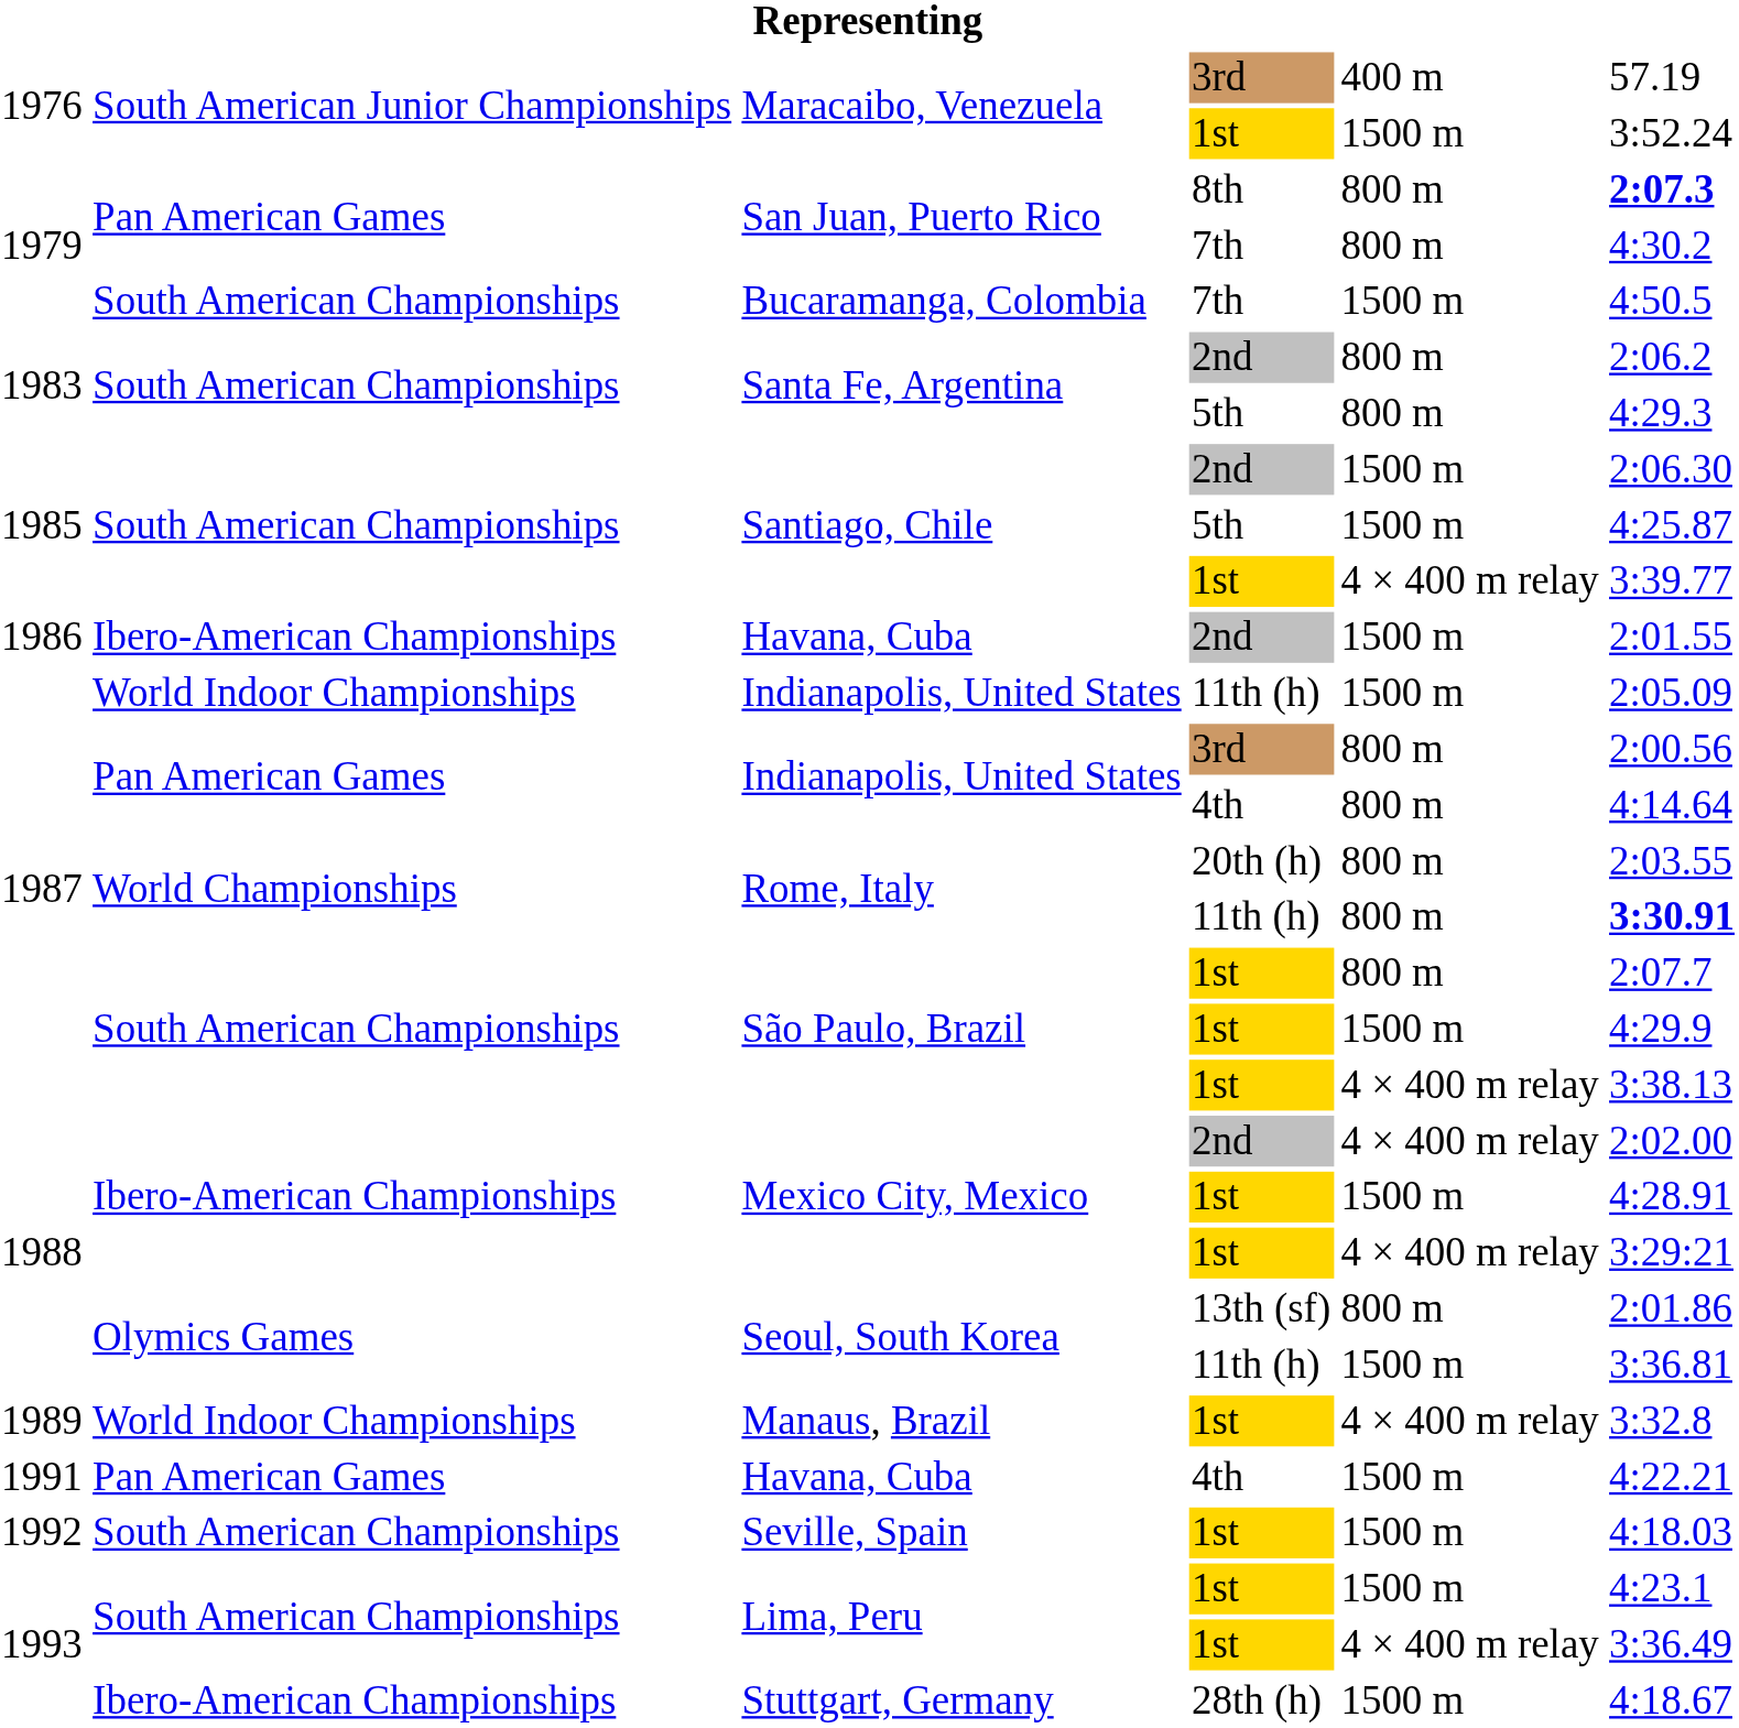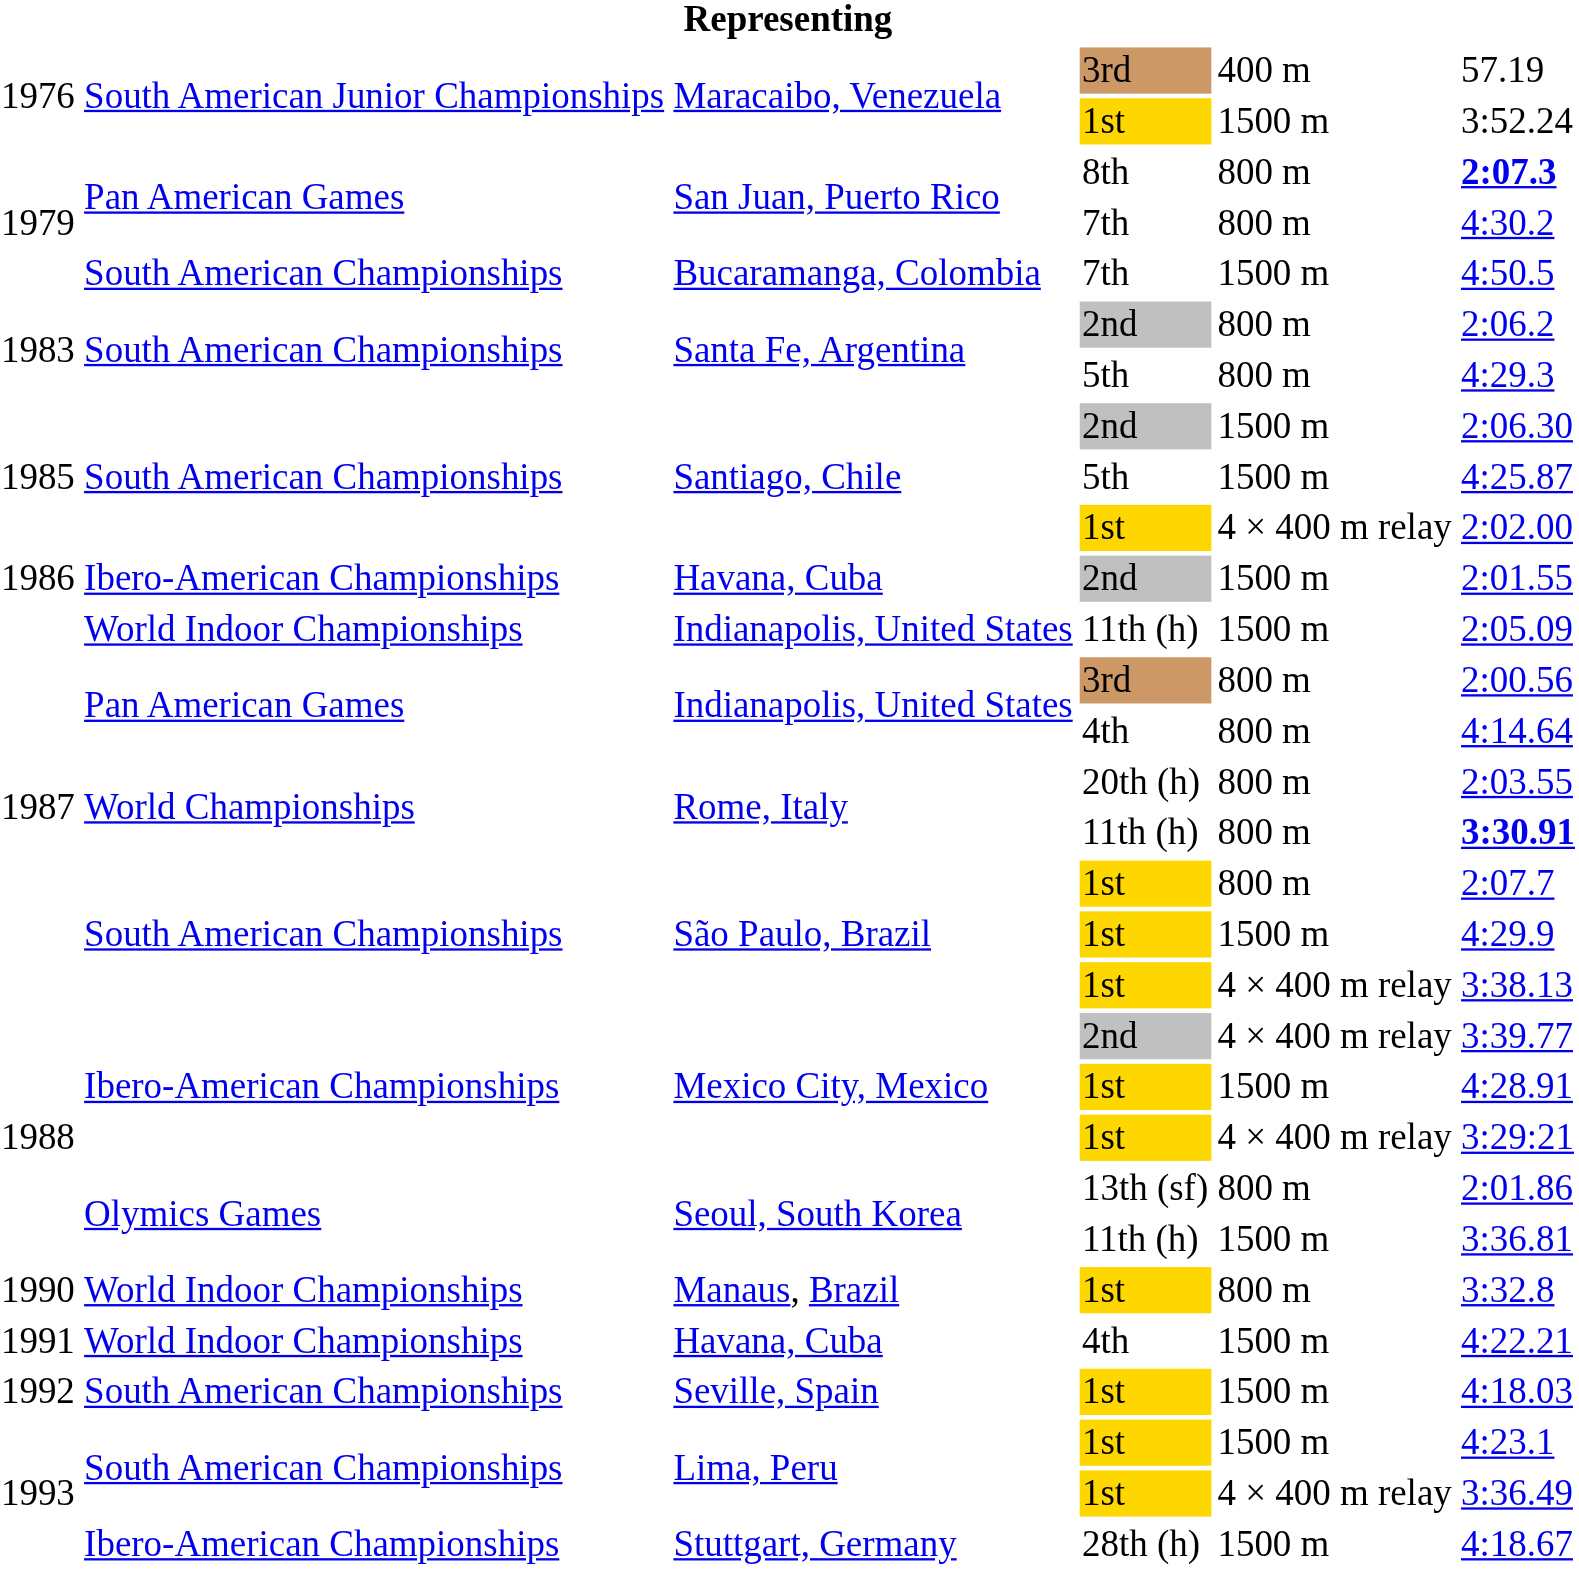 <table>
 <tr>
 <th colspan="6">Representing </th>
 </tr>
 <tr>
 <td rowspan=2>1976</td>
 <td rowspan=2><a href='#'>South American Junior Championships</a></td>
 <td rowspan=2><a href='#'>Maracaibo, Venezuela</a></td>
 <td bgcolor=cc9966>3rd</td>
 <td>400 m</td>
 <td>57.19</td>
 </tr>
 <tr>
 <td bgcolor=gold>1st</td>
 <td>1500 m</td>
 <td>3:52.24</td>
 </tr>
 <tr>
 <td rowspan=3>1979</td>
 <td rowspan=2><a href='#'>Pan American Games</a></td>
 <td rowspan=2><a href='#'>San Juan, Puerto Rico</a></td>
 <td>8th</td>
 <td>800 m</td>
 <td><strong><a href='#'>2:07.3</a></strong></td>
 </tr>
 <tr>
 <td>7th</td>
 <td>800 m</td>
 <td><a href='#'>4:30.2</a></td>
 </tr>
 <tr>
 <td><a href='#'>South American Championships</a></td>
 <td><a href='#'>Bucaramanga, Colombia</a></td>
 <td>7th</td>
 <td>1500 m</td>
 <td><a href='#'>4:50.5</a></td>
 </tr>
 <tr>
 <td rowspan=2>1983</td>
 <td rowspan=2><a href='#'>South American Championships</a></td>
 <td rowspan=2><a href='#'>Santa Fe, Argentina</a></td>
 <td bgcolor=silver>2nd</td>
 <td>800 m</td>
 <td><a href='#'>2:06.2</a></td>
 </tr>
 <tr>
 <td>5th</td>
 <td>800 m</td>
 <td><a href='#'>4:29.3</a></td>
 </tr>
 <tr>
 <td rowspan=3>1985</td>
 <td rowspan=3><a href='#'>South American Championships</a></td>
 <td rowspan=3><a href='#'>Santiago, Chile</a></td>
 <td bgcolor="silver">2nd</td>
 <td>1500 m</td>
 <td><a href='#'>2:06.30</a></td>
 </tr>
 <tr>
 <td>5th</td>
 <td>1500 m</td>
 <td><a href='#'>4:25.87</a></td>
 </tr>
 <tr>
 <td bgcolor=gold>1st</td>
 <td>4 × 400 m relay</td>
-<td><a href='#'>3:39.77</a></td>
+<td><a href='#'>2:02.00</a></td>
 </tr>
 <tr>
 <td>1986</td>
 <td><a href='#'>Ibero-American Championships</a></td>
 <td><a href='#'>Havana, Cuba</a></td>
 <td bgcolor="silver">2nd</td>
 <td>1500 m</td>
 <td><a href='#'>2:01.55</a></td>
 </tr>
 <tr>
 <td rowspan=8>1987</td>
 <td><a href='#'>World Indoor Championships</a></td>
 <td><a href='#'>Indianapolis, United States</a></td>
 <td>11th (h)</td>
 <td>1500 m</td>
 <td><a href='#'>2:05.09</a></td>
 </tr>
 <tr>
 <td rowspan=2><a href='#'>Pan American Games</a></td>
 <td rowspan=2><a href='#'>Indianapolis, United States</a></td>
 <td bgcolor=cc9966>3rd</td>
 <td>800 m</td>
 <td><a href='#'>2:00.56</a></td>
 </tr>
 <tr>
 <td>4th</td>
 <td>800 m</td>
 <td><a href='#'>4:14.64</a></td>
 </tr>
 <tr>
 <td rowspan=2><a href='#'>World Championships</a></td>
 <td rowspan=2><a href='#'>Rome, Italy</a></td>
 <td>20th (h)</td>
 <td>800 m</td>
 <td><a href='#'>2:03.55</a></td>
 </tr>
 <tr>
 <td>11th (h)</td>
 <td>800 m</td>
 <td><strong><a href='#'>3:30.91</a></strong></td>
 </tr>
 <tr>
 <td rowspan=3><a href='#'>South American Championships</a></td>
 <td rowspan=3><a href='#'>São Paulo, Brazil</a></td>
 <td bgcolor="gold">1st</td>
 <td>800 m</td>
 <td><a href='#'>2:07.7</a></td>
 </tr>
 <tr>
 <td bgcolor="gold">1st</td>
 <td>1500 m</td>
 <td><a href='#'>4:29.9</a></td>
 </tr>
 <tr>
 <td bgcolor="gold">1st</td>
 <td>4 × 400 m relay</td>
 <td><a href='#'>3:38.13</a></td>
 </tr>
 <tr>
 <td rowspan=5>1988</td>
 <td rowspan=3><a href='#'>Ibero-American Championships</a></td>
 <td rowspan=3><a href='#'>Mexico City, Mexico</a></td>
 <td bgcolor=silver>2nd</td>
 <td>4 × 400 m relay</td>
-<td><a href='#'>2:02.00</a></td>
+<td><a href='#'>3:39.77</a></td>
 </tr>
 <tr>
 <td bgcolor=gold>1st</td>
 <td>1500 m</td>
 <td><a href='#'>4:28.91</a></td>
 </tr>
 <tr>
 <td bgcolor=gold>1st</td>
 <td>4 × 400 m relay</td>
 <td><a href='#'>3:29:21</a></td>
 </tr>
 <tr>
 <td rowspan=2><a href='#'>Olymics Games</a></td>
 <td rowspan=2><a href='#'>Seoul, South Korea</a></td>
 <td>13th (sf)</td>
 <td>800 m</td>
 <td><a href='#'>2:01.86</a></td>
 </tr>
 <tr>
 <td>11th (h)</td>
 <td>1500 m</td>
 <td><a href='#'>3:36.81</a></td>
 </tr>
 <tr>
-<td>1989</td>
+<td>1990</td>
 <td><a href='#'>World Indoor Championships</a></td>
 <td><a href='#'>Manaus</a>, <a href='#'>Brazil</a></td>
 <td bgcolor=gold>1st</td>
-<td>4 × 400 m relay</td>
+<td>800 m</td>
 <td><a href='#'>3:32.8</a></td>
 </tr>
 <tr>
 <td>1991</td>
-<td><a href='#'>Pan American Games</a></td>
+<td><a href='#'>World Indoor Championships</a></td>
 <td><a href='#'>Havana, Cuba</a></td>
 <td>4th</td>
 <td>1500 m</td>
 <td><a href='#'>4:22.21</a></td>
 </tr>
 <tr>
 <td>1992</td>
 <td><a href='#'>South American Championships</a></td>
 <td><a href='#'>Seville, Spain</a></td>
 <td bgcolor=gold>1st</td>
 <td>1500 m</td>
 <td><a href='#'>4:18.03</a></td>
 </tr>
 <tr>
 <td rowspan=3>1993</td>
 <td rowspan=2><a href='#'>South American Championships</a></td>
 <td rowspan=2><a href='#'>Lima, Peru</a></td>
 <td bgcolor="gold">1st</td>
 <td>1500 m</td>
 <td><a href='#'>4:23.1</a></td>
 </tr>
 <tr>
 <td bgcolor="gold">1st</td>
 <td>4 × 400 m relay</td>
 <td><a href='#'>3:36.49</a></td>
 </tr>
 <tr>
 <td><a href='#'>Ibero-American Championships</a></td>
 <td><a href='#'>Stuttgart, Germany</a></td>
 <td>28th (h)</td>
 <td>1500 m</td>
 <td><a href='#'>4:18.67</a></td>
 </tr>
 </table>
